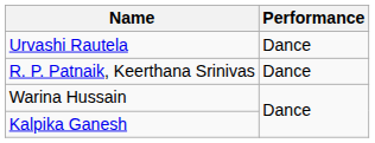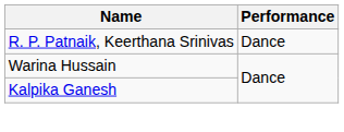 <table class="wikitable">
 <tr>
 <th>Name</th>
 <th>Performance</th>
-</tr>
-<tr>
-<td><a href='#'>Urvashi Rautela</a></td>
-<td>Dance</td>
 </tr>
 <tr>
 <td><a href='#'>R. P. Patnaik</a>, Keerthana Srinivas</td>
 <td>Dance</td>
 </tr>
 <tr>
 <td>Warina Hussain</td>
 <td rowspan="2">Dance</td>
 </tr>
 <tr>
 <td><a href='#'>Kalpika Ganesh</a></td>
 </tr>
 </table>
